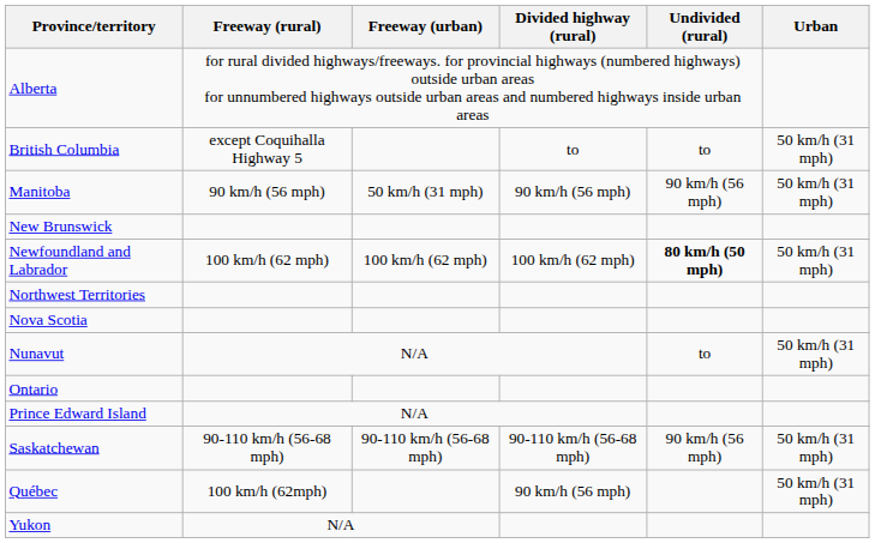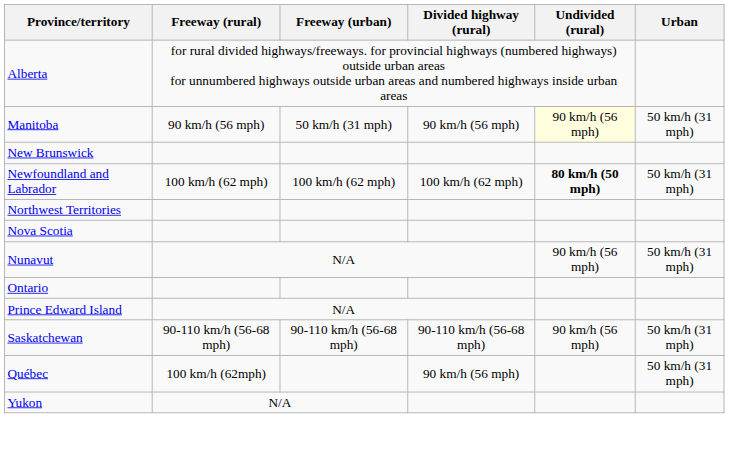 <table class="wikitable sortable" style="text-align:center">
 <tr>
 <th>Province/territory</th>
 <th>Freeway (rural)</th>
 <th>Freeway (urban)</th>
 <th>Divided highway (rural)</th>
 <th>Undivided (rural)</th>
 <th>Urban</th>
 </tr>
 <tr>
 <td align="left"> <a href='#'>Alberta</a></td>
 <td colspan="4"> for rural divided highways/freeways.  for provincial highways (numbered highways) outside urban areas<br> for unnumbered highways outside urban areas and numbered highways inside urban areas</td>
 <td></td>
 </tr>
 <tr>
-<td align="left"> <a href='#'>British Columbia</a></td>
-<td> except  Coquihalla Highway 5</td>
-<td></td>
-<td> to </td>
-<td> to  </td>
-<td>50 km/h (31 mph) </td>
-</tr>
-<tr>
 <td align="left"> <a href='#'>Manitoba</a></td>
 <td>90 km/h (56 mph)</td>
 <td>50 km/h (31 mph)</td>
 <td>90 km/h (56 mph)</td>
-<td>90 km/h (56 mph)</td>
+<td style="background: lightyellow;">90 km/h (56 mph)</td>
 <td>50 km/h (31 mph)</td>
 </tr>
 <tr>
 <td align="left"> <a href='#'>New Brunswick</a></td>
 <td></td>
 <td></td>
 <td></td>
 <td></td>
 <td></td>
 </tr>
 <tr>
 <td align="left"> <a href='#'>Newfoundland and Labrador</a></td>
 <td>100 km/h (62 mph)</td>
 <td>100 km/h (62 mph)</td>
 <td>100 km/h (62 mph)</td>
 <td><strong>80 km/h (50 mph)</strong></td>
 <td>50 km/h (31 mph)</td>
 </tr>
 <tr>
 <td align="left"> <a href='#'>Northwest Territories</a></td>
 <td></td>
 <td></td>
 <td></td>
 <td></td>
 <td></td>
 </tr>
 <tr>
 <td align="left"> <a href='#'>Nova Scotia</a></td>
 <td></td>
 <td></td>
 <td></td>
 <td></td>
 <td></td>
 </tr>
 <tr>
 <td align="left"> <a href='#'>Nunavut</a></td>
 <td colspan="3">N/A</td>
-<td> to  </td>
+<td>90 km/h (56 mph)</td>
 <td>50 km/h (31 mph)</td>
 </tr>
 <tr>
 <td align="left"> <a href='#'>Ontario</a></td>
 <td></td>
 <td></td>
 <td></td>
 <td></td>
 <td></td>
 </tr>
 <tr>
 <td align="left"> <a href='#'>Prince Edward Island</a></td>
 <td colspan="3">N/A</td>
 <td></td>
 <td></td>
 </tr>
 <tr>
 <td align="left"> <a href='#'>Saskatchewan</a></td>
 <td>90-110 km/h (56-68 mph)</td>
 <td>90-110 km/h (56-68 mph)</td>
 <td>90-110 km/h (56-68 mph)</td>
 <td>90 km/h (56 mph)</td>
 <td>50 km/h (31 mph)</td>
 </tr>
 <tr>
 <td align="left"> <a href='#'>Québec</a></td>
 <td>100 km/h (62mph)</td>
 <td></td>
 <td>90 km/h (56 mph)</td>
 <td></td>
 <td>50 km/h (31 mph)</td>
 </tr>
 <tr>
 <td align="left"> <a href='#'>Yukon</a></td>
 <td colspan="2">N/A</td>
 <td></td>
 <td></td>
 <td></td>
 </tr>
 </table>
